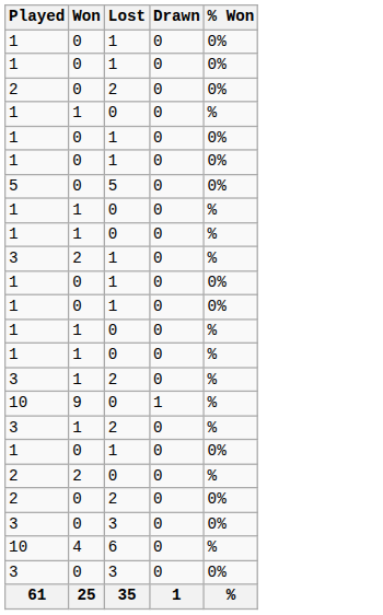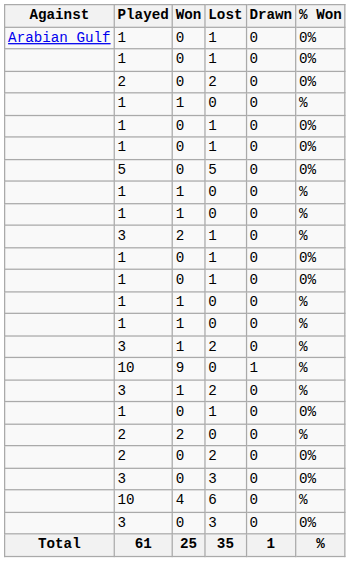 <table class="sortable wikitable" style="font-size: 87%;">
 <tr>
+<th>Against</th>
 <th>Played</th>
 <th>Won</th>
 <th>Lost</th>
 <th>Drawn</th>
 <th>% Won</th>
 </tr>
 <tr>
+<td align="left"> <a href='#'>Arabian Gulf</a></td>
 <td>1</td>
 <td>0</td>
 <td>1</td>
 <td>0</td>
 <td>0%</td>
 </tr>
 <tr>
+<td align="left"></td>
 <td>1</td>
 <td>0</td>
 <td>1</td>
 <td>0</td>
 <td>0%</td>
 </tr>
 <tr>
+<td align="left"></td>
 <td>2</td>
 <td>0</td>
 <td>2</td>
 <td>0</td>
 <td>0%</td>
 </tr>
 <tr>
+<td align="left"></td>
 <td>1</td>
 <td>1</td>
 <td>0</td>
 <td>0</td>
 <td>%</td>
 </tr>
 <tr>
+<td align="left"></td>
 <td>1</td>
 <td>0</td>
 <td>1</td>
 <td>0</td>
 <td>0%</td>
 </tr>
 <tr>
+<td align="left"></td>
 <td>1</td>
 <td>0</td>
 <td>1</td>
 <td>0</td>
 <td>0%</td>
 </tr>
 <tr>
+<td align="left"></td>
 <td>5</td>
 <td>0</td>
 <td>5</td>
 <td>0</td>
 <td>0%</td>
 </tr>
 <tr>
+<td align="left"></td>
 <td>1</td>
 <td>1</td>
 <td>0</td>
 <td>0</td>
 <td>%</td>
 </tr>
 <tr>
+<td align="left"></td>
 <td>1</td>
 <td>1</td>
 <td>0</td>
 <td>0</td>
 <td>%</td>
 </tr>
 <tr>
+<td align="left"></td>
 <td>3</td>
 <td>2</td>
 <td>1</td>
 <td>0</td>
 <td>%</td>
 </tr>
 <tr>
+<td align="left"></td>
 <td>1</td>
 <td>0</td>
 <td>1</td>
 <td>0</td>
 <td>0%</td>
 </tr>
 <tr>
+<td align="left"></td>
 <td>1</td>
 <td>0</td>
 <td>1</td>
 <td>0</td>
 <td>0%</td>
 </tr>
 <tr>
+<td align="left"></td>
 <td>1</td>
 <td>1</td>
 <td>0</td>
 <td>0</td>
 <td>%</td>
 </tr>
 <tr>
+<td align="left"></td>
 <td>1</td>
 <td>1</td>
 <td>0</td>
 <td>0</td>
 <td>%</td>
 </tr>
 <tr>
+<td align="left"></td>
 <td>3</td>
 <td>1</td>
 <td>2</td>
 <td>0</td>
 <td>%</td>
 </tr>
 <tr>
+<td align="left"></td>
 <td>10</td>
 <td>9</td>
 <td>0</td>
 <td>1</td>
 <td>%</td>
 </tr>
 <tr>
+<td align="left"></td>
 <td>3</td>
 <td>1</td>
 <td>2</td>
 <td>0</td>
 <td>%</td>
 </tr>
 <tr>
+<td align="left"></td>
 <td>1</td>
 <td>0</td>
 <td>1</td>
 <td>0</td>
 <td>0%</td>
 </tr>
 <tr>
+<td align="left"></td>
 <td>2</td>
 <td>2</td>
 <td>0</td>
 <td>0</td>
 <td>%</td>
 </tr>
 <tr>
+<td align="left"></td>
 <td>2</td>
 <td>0</td>
 <td>2</td>
 <td>0</td>
 <td>0%</td>
 </tr>
 <tr>
+<td align="left"></td>
 <td>3</td>
 <td>0</td>
 <td>3</td>
 <td>0</td>
 <td>0%</td>
 </tr>
 <tr>
+<td align="left"></td>
 <td>10</td>
 <td>4</td>
 <td>6</td>
 <td>0</td>
 <td>%</td>
 </tr>
 <tr>
+<td align="left"></td>
 <td>3</td>
 <td>0</td>
 <td>3</td>
 <td>0</td>
 <td>0%</td>
 </tr>
 <tr>
+<th>Total</th>
 <th><strong>61</strong></th>
 <th><strong>25</strong></th>
 <th><strong>35</strong></th>
 <th><strong>1</strong></th>
 <th><strong>%</strong></th>
 </tr>
 </table>
